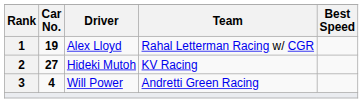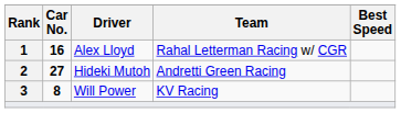 <table class="wikitable" style="font-size:95%;">
 <tr>
 </tr>
 <tr>
 <th>Rank</th>
 <th>Car<br>No.</th>
 <th>Driver</th>
 <th>Team</th>
 <th>Best<br>Speed</th>
 </tr>
 <tr>
 <th>1</th>
-<td style="text-align:center"><strong>19</strong></td>
+<td style="text-align:center"><strong>16</strong></td>
 <td> <a href='#'>Alex Lloyd</a></td>
 <td><a href='#'>Rahal Letterman Racing</a> w/ <a href='#'>CGR</a></td>
 <td align=center></td>
 </tr>
 <tr>
 <th>2</th>
 <td style="text-align:center"><strong>27</strong></td>
 <td> <a href='#'>Hideki Mutoh</a></td>
-<td><a href='#'>KV Racing</a></td>
+<td><a href='#'>Andretti Green Racing</a></td>
 <td align=center></td>
 </tr>
 <tr>
 <th>3</th>
-<td style="text-align:center"><strong>4</strong></td>
+<td style="text-align:center"><strong>8</strong></td>
 <td> <a href='#'>Will Power</a></td>
-<td><a href='#'>Andretti Green Racing</a></td>
+<td><a href='#'>KV Racing</a></td>
 <td align=center></td>
 </tr>
 <tr>
 <td style="background-color:#EAECF0;text-align:center" colspan=5><strong></strong></td>
 </tr>
 </table>
